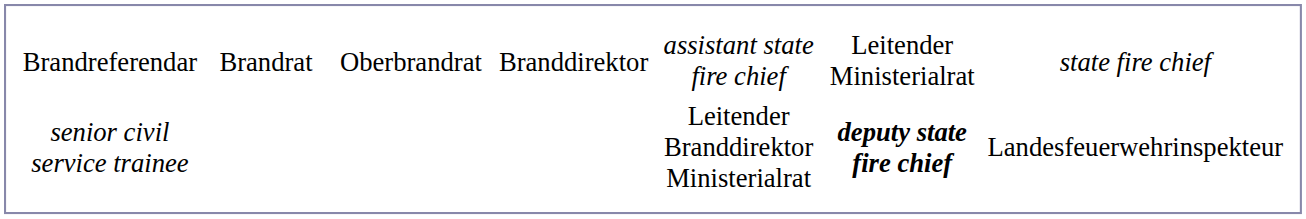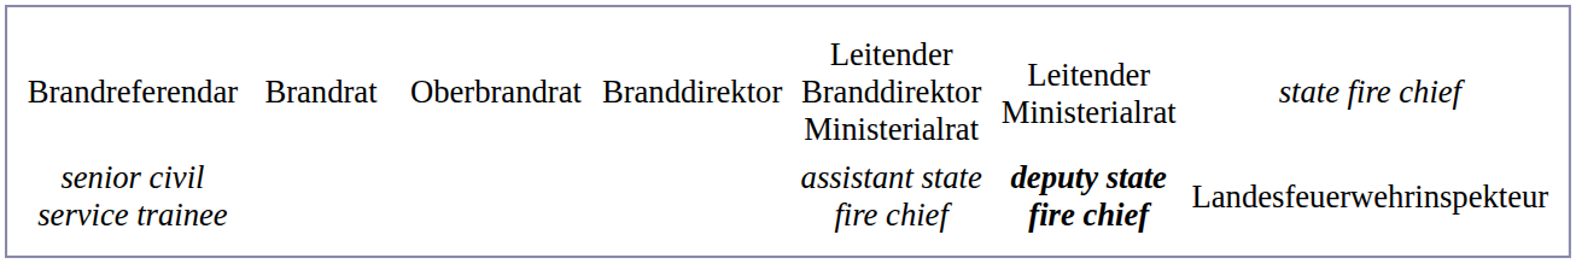 <table width="100%" style="border:1px solid #8888aa; background-color:#FFFFFF; padding:5px; font-size:80%">
 <tr align=center>
 <td style="width:14%"></td>
 <td style="width:14%"></td>
 <td style="width:14%"></td>
 <td style="width:14%"></td>
 <td style="width:14%"></td>
 <td style="width:14%"></td>
 <td style="width:14%"></td>
 </tr>
 <tr align=center>
 <td>Brandreferendar</td>
 <td>Brandrat</td>
 <td>Oberbrandrat</td>
 <td>Branddirektor</td>
-<td><em>assistant state fire chief</em></td>
+<td>Leitender Branddirektor<br>Ministerialrat</td>
 <td>Leitender Ministerialrat</td>
 <td><em>state fire chief</em></td>
 </tr>
 <tr align=center>
 <td><em>senior civil service trainee</em></td>
 <td></td>
 <td></td>
 <td></td>
-<td>Leitender Branddirektor<br>Ministerialrat</td>
+<td><em>assistant state fire chief</em></td>
 <td><strong><em>deputy state fire chief</em></strong></td>
 <td>Landesfeuerwehrinspekteur</td>
 </tr>
 </table>
